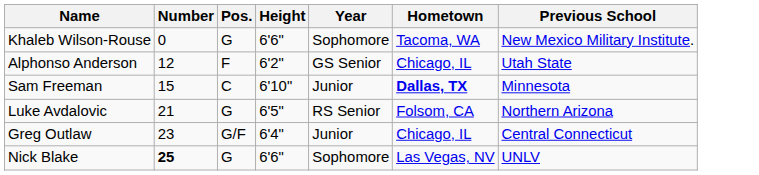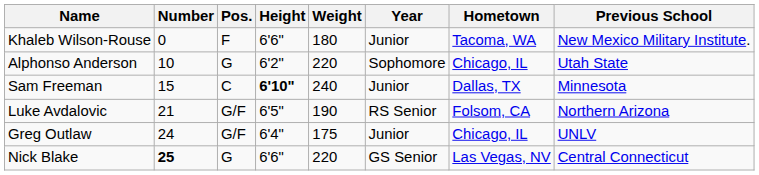 <table class="wikitable sortable" border="1">
 <tr>
 <th>Name</th>
 <th>Number</th>
 <th>Pos.</th>
 <th>Height</th>
+<th>Weight</th>
 <th>Year</th>
 <th>Hometown</th>
 <th class="unsortable">Previous School</th>
 </tr>
 <tr>
 <td>Khaleb Wilson-Rouse</td>
 <td>0</td>
-<td>G</td>
+<td>F</td>
 <td>6'6"</td>
-<td>Sophomore</td>
+<td>180</td>
+<td>Junior</td>
 <td><a href='#'>Tacoma, WA</a></td>
 <td><a href='#'>New Mexico Military Institute</a>.</td>
 </tr>
 <tr>
 <td>Alphonso Anderson</td>
-<td>12</td>
-<td>F</td>
+<td>10</td>
+<td>G</td>
 <td>6'2"</td>
-<td>GS Senior</td>
+<td>220</td>
+<td>Sophomore</td>
 <td><a href='#'>Chicago, IL</a></td>
 <td><a href='#'>Utah State</a></td>
 </tr>
 <tr>
 <td>Sam Freeman</td>
 <td>15</td>
 <td>C</td>
-<td>6'10"</td>
+<td><strong>6'10"</strong></td>
+<td>240</td>
 <td>Junior</td>
-<td><strong><a href='#'>Dallas, TX</a></strong></td>
+<td><a href='#'>Dallas, TX</a></td>
 <td><a href='#'>Minnesota</a></td>
 </tr>
 <tr>
 <td>Luke Avdalovic</td>
 <td>21</td>
-<td>G</td>
+<td>G/F</td>
 <td>6'5"</td>
+<td>190</td>
 <td>RS Senior</td>
 <td><a href='#'>Folsom, CA</a></td>
 <td><a href='#'>Northern Arizona</a></td>
 </tr>
 <tr>
 <td>Greg Outlaw</td>
-<td>23</td>
+<td>24</td>
 <td>G/F</td>
 <td>6'4"</td>
+<td>175</td>
 <td>Junior</td>
 <td><a href='#'>Chicago, IL</a></td>
-<td><a href='#'>Central Connecticut</a></td>
+<td><a href='#'>UNLV</a></td>
 </tr>
 <tr>
 <td>Nick Blake</td>
 <td><strong>25</strong></td>
 <td>G</td>
 <td>6'6"</td>
-<td>Sophomore</td>
+<td>220</td>
+<td>GS Senior</td>
 <td><a href='#'>Las Vegas, NV</a></td>
-<td><a href='#'>UNLV</a></td>
+<td><a href='#'>Central Connecticut</a></td>
 </tr>
 </table>
